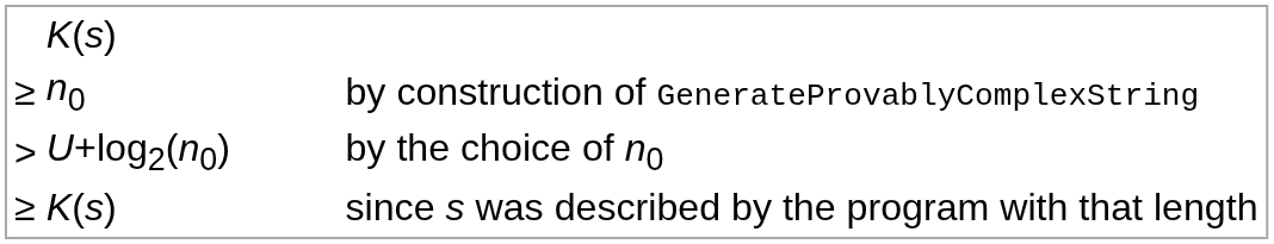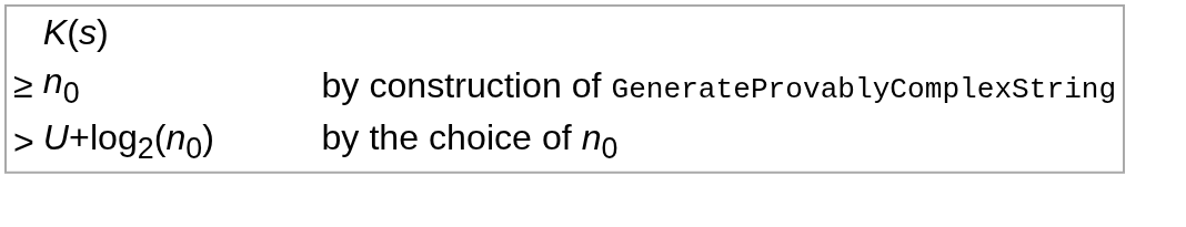 <table style="border: 1px solid darkgray;">
 <tr>
 <td></td>
 <td><em>K</em>(<em>s</em>)</td>
 </tr>
 <tr>
 <td>≥</td>
 <td><em>n</em><sub>0</sub></td>
 <td>         </td>
 <td>by construction of <code>GenerateProvablyComplexString</code></td>
 </tr>
 <tr>
 <td>></td>
 <td><em>U</em>+log<sub>2</sub>(<em>n</em><sub>0</sub>)</td>
 <td></td>
 <td>by the choice of <em>n</em><sub>0</sub></td>
 </tr>
-<tr>
-<td>≥</td>
-<td><em>K</em>(<em>s</em>)</td>
-<td></td>
-<td>since <em>s</em> was described by the program with that length</td>
-</tr>
 </table>
